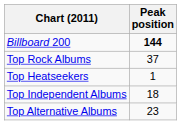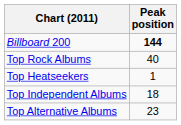 <table class="wikitable sortable">
 <tr>
 <th>Chart (2011)</th>
 <th>Peak<br>position</th>
 </tr>
 <tr>
 <td><a href='#'><em>Billboard</em> 200</a></td>
 <td style="text-align:center;"><strong>144</strong></td>
 </tr>
 <tr>
 <td><a href='#'>Top Rock Albums</a></td>
-<td style="text-align:center;">37</td>
+<td style="text-align:center;">40</td>
 </tr>
 <tr>
 <td><a href='#'>Top Heatseekers</a></td>
 <td style="text-align:center;">1</td>
 </tr>
 <tr>
 <td><a href='#'>Top Independent Albums</a></td>
 <td style="text-align:center;">18</td>
 </tr>
 <tr>
 <td><a href='#'>Top Alternative Albums</a></td>
 <td style="text-align:center;">23</td>
 </tr>
 </table>
